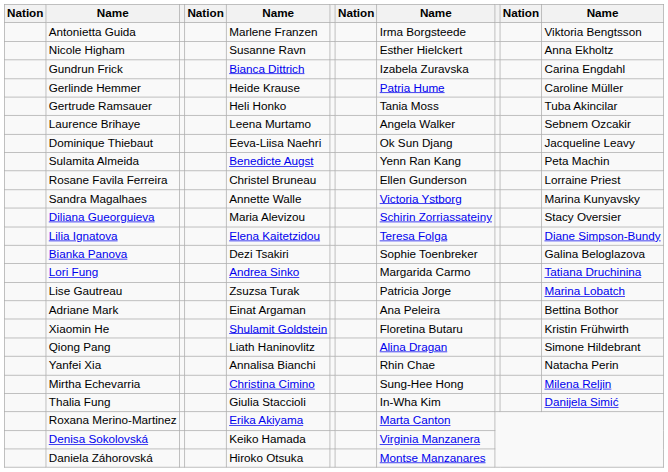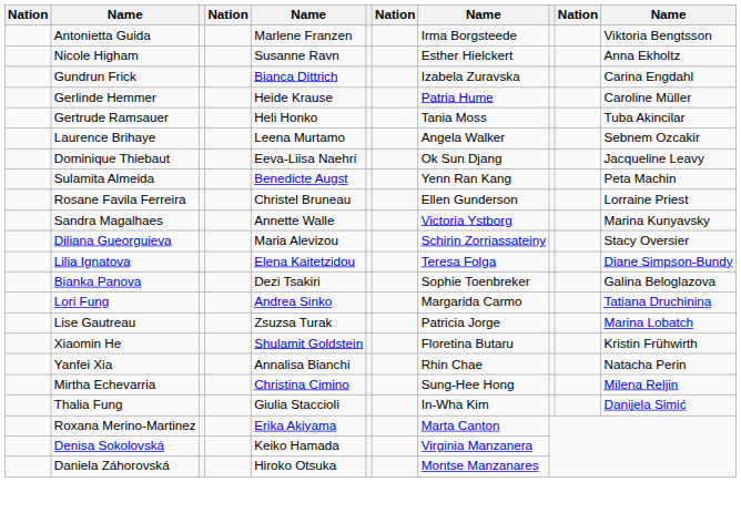 <table class="wikitable">
 <tr>
 <th>Nation</th>
 <th>Name</th>
 <th></th>
 <th>Nation</th>
 <th>Name</th>
 <th></th>
 <th>Nation</th>
 <th>Name</th>
 <th></th>
 <th>Nation</th>
 <th>Name</th>
 </tr>
 <tr>
 <td></td>
 <td>Antonietta Guida</td>
 <td></td>
 <td></td>
 <td>Marlene Franzen</td>
 <td></td>
 <td></td>
 <td>Irma Borgsteede</td>
 <td></td>
 <td></td>
 <td>Viktoria Bengtsson</td>
 </tr>
 <tr>
 <td></td>
 <td>Nicole Higham</td>
 <td></td>
 <td></td>
 <td>Susanne Ravn</td>
 <td></td>
 <td></td>
 <td>Esther Hielckert</td>
 <td></td>
 <td></td>
 <td>Anna Ekholtz</td>
 </tr>
 <tr>
 <td></td>
 <td>Gundrun Frick</td>
 <td></td>
 <td></td>
 <td><a href='#'>Bianca Dittrich</a></td>
 <td></td>
 <td></td>
 <td>Izabela Zuravska</td>
 <td></td>
 <td></td>
 <td>Carina Engdahl</td>
 </tr>
 <tr>
 <td></td>
 <td>Gerlinde Hemmer</td>
 <td></td>
 <td></td>
 <td>Heide Krause</td>
 <td></td>
 <td></td>
 <td><a href='#'>Patria Hume</a></td>
 <td></td>
 <td></td>
 <td>Caroline Müller</td>
 </tr>
 <tr>
 <td></td>
 <td>Gertrude Ramsauer</td>
 <td></td>
 <td></td>
 <td>Heli Honko</td>
 <td></td>
 <td></td>
 <td>Tania Moss</td>
 <td></td>
 <td></td>
 <td>Tuba Akincilar</td>
 </tr>
 <tr>
 <td></td>
 <td>Laurence Brihaye</td>
 <td></td>
 <td></td>
 <td>Leena Murtamo</td>
 <td></td>
 <td></td>
 <td>Angela Walker</td>
 <td></td>
 <td></td>
 <td>Sebnem Ozcakir</td>
 </tr>
 <tr>
 <td></td>
 <td>Dominique Thiebaut</td>
 <td></td>
 <td></td>
 <td>Eeva-Liisa Naehri</td>
 <td></td>
 <td></td>
 <td>Ok Sun Djang</td>
 <td></td>
 <td></td>
 <td>Jacqueline Leavy</td>
 </tr>
 <tr>
 <td></td>
 <td>Sulamita Almeida</td>
 <td></td>
 <td></td>
 <td><a href='#'>Benedicte Augst</a></td>
 <td></td>
 <td></td>
 <td>Yenn Ran Kang</td>
 <td></td>
 <td></td>
 <td>Peta Machin</td>
 </tr>
 <tr>
 <td></td>
 <td>Rosane Favila Ferreira</td>
 <td></td>
 <td></td>
 <td>Christel Bruneau</td>
 <td></td>
 <td></td>
 <td>Ellen Gunderson</td>
 <td></td>
 <td></td>
 <td>Lorraine Priest</td>
 </tr>
 <tr>
 <td></td>
 <td>Sandra Magalhaes</td>
 <td></td>
 <td></td>
 <td>Annette Walle</td>
 <td></td>
 <td></td>
 <td><a href='#'>Victoria Ystborg</a></td>
 <td></td>
 <td></td>
 <td>Marina Kunyavsky</td>
 </tr>
 <tr>
 <td></td>
 <td><a href='#'>Diliana Gueorguieva</a></td>
 <td></td>
 <td></td>
 <td>Maria Alevizou</td>
 <td></td>
 <td></td>
 <td><a href='#'>Schirin Zorriassateiny</a></td>
 <td></td>
 <td></td>
 <td>Stacy Oversier</td>
 </tr>
 <tr>
 <td></td>
 <td><a href='#'>Lilia Ignatova</a></td>
 <td></td>
 <td></td>
 <td><a href='#'>Elena Kaitetzidou</a></td>
 <td></td>
 <td></td>
 <td><a href='#'>Teresa Folga</a></td>
 <td></td>
 <td></td>
 <td><a href='#'>Diane Simpson-Bundy</a></td>
 </tr>
 <tr>
 <td></td>
 <td><a href='#'>Bianka Panova</a></td>
 <td></td>
 <td></td>
 <td>Dezi Tsakiri</td>
 <td></td>
 <td></td>
 <td>Sophie Toenbreker</td>
 <td></td>
 <td></td>
 <td>Galina Beloglazova</td>
 </tr>
 <tr>
 <td></td>
 <td><a href='#'>Lori Fung</a></td>
 <td></td>
 <td></td>
 <td><a href='#'>Andrea Sinko</a></td>
 <td></td>
 <td></td>
 <td>Margarida Carmo</td>
 <td></td>
 <td></td>
 <td><a href='#'>Tatiana Druchinina</a></td>
 </tr>
 <tr>
 <td></td>
 <td>Lise Gautreau</td>
 <td></td>
 <td></td>
 <td>Zsuzsa Turak</td>
 <td></td>
 <td></td>
 <td>Patricia Jorge</td>
 <td></td>
 <td></td>
 <td><a href='#'>Marina Lobatch</a></td>
 </tr>
 <tr>
 <td></td>
-<td>Adriane Mark</td>
-<td></td>
-<td></td>
-<td>Einat Argaman</td>
-<td></td>
-<td></td>
-<td>Ana Peleira</td>
-<td></td>
-<td></td>
-<td>Bettina Bothor</td>
-</tr>
-<tr>
-<td></td>
 <td>Xiaomin He</td>
 <td></td>
 <td></td>
 <td><a href='#'>Shulamit Goldstein</a></td>
 <td></td>
 <td></td>
 <td>Floretina Butaru</td>
 <td></td>
 <td></td>
 <td>Kristin Frühwirth</td>
-</tr>
-<tr>
-<td></td>
-<td>Qiong Pang</td>
-<td></td>
-<td></td>
-<td>Liath Haninovlitz</td>
-<td></td>
-<td></td>
-<td><a href='#'>Alina Dragan</a></td>
-<td></td>
-<td></td>
-<td>Simone Hildebrant</td>
 </tr>
 <tr>
 <td></td>
 <td>Yanfei Xia</td>
 <td></td>
 <td></td>
 <td>Annalisa Bianchi</td>
 <td></td>
 <td></td>
 <td>Rhin Chae</td>
 <td></td>
 <td></td>
 <td>Natacha Perin</td>
 </tr>
 <tr>
 <td></td>
 <td>Mirtha Echevarria</td>
 <td></td>
 <td></td>
 <td><a href='#'>Christina Cimino</a></td>
 <td></td>
 <td></td>
 <td>Sung-Hee Hong</td>
 <td></td>
 <td></td>
 <td><a href='#'>Milena Reljin</a></td>
 </tr>
 <tr>
 <td></td>
 <td>Thalia Fung</td>
 <td></td>
 <td></td>
 <td>Giulia Staccioli</td>
 <td></td>
 <td></td>
 <td>In-Wha Kim</td>
 <td></td>
 <td></td>
 <td><a href='#'>Danijela Simić</a></td>
 </tr>
 <tr>
 <td></td>
 <td>Roxana Merino-Martinez</td>
 <td></td>
 <td></td>
 <td><a href='#'>Erika Akiyama</a></td>
 <td></td>
 <td></td>
 <td><a href='#'>Marta Canton</a></td>
 </tr>
 <tr>
 <td></td>
 <td><a href='#'>Denisa Sokolovská</a></td>
 <td></td>
 <td></td>
 <td>Keiko Hamada</td>
 <td></td>
 <td></td>
 <td><a href='#'>Virginia Manzanera</a></td>
 </tr>
 <tr>
 <td></td>
 <td>Daniela Záhorovská</td>
 <td></td>
 <td></td>
 <td>Hiroko Otsuka</td>
 <td></td>
 <td></td>
 <td><a href='#'>Montse Manzanares</a></td>
 </tr>
 </table>
